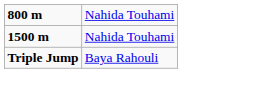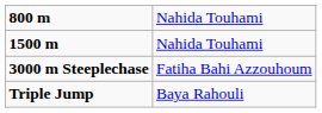 <table class="wikitable">
 <tr>
 <td><strong>800 m</strong></td>
 <td><a href='#'>Nahida Touhami</a></td>
 </tr>
 <tr>
 <td><strong>1500 m</strong></td>
 <td><a href='#'>Nahida Touhami</a></td>
 </tr>
 <tr>
+<td><strong>3000 m Steeplechase</strong></td>
+<td><a href='#'>Fatiha Bahi Azzouhoum</a></td>
+</tr>
+<tr>
 <td><strong>Triple Jump</strong></td>
 <td><a href='#'>Baya Rahouli</a></td>
 </tr>
 </table>
